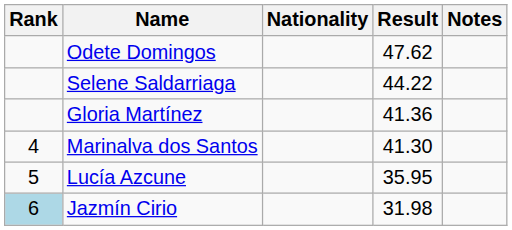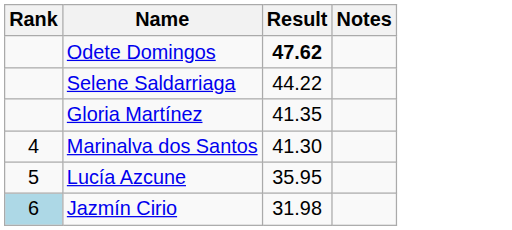 <table class="wikitable sortable" style="text-align:center">
 <tr>
 <th>Rank</th>
 <th>Name</th>
-<th>Nationality</th>
 <th>Result</th>
 <th>Notes</th>
 </tr>
 <tr>
 <td></td>
 <td align=left><a href='#'>Odete Domingos</a></td>
-<td align=left></td>
-<td>47.62</td>
+<td><strong>47.62</strong></td>
 <td></td>
 </tr>
 <tr>
 <td></td>
 <td align=left><a href='#'>Selene Saldarriaga</a></td>
-<td align=left></td>
 <td>44.22</td>
 <td></td>
 </tr>
 <tr>
 <td></td>
 <td align=left><a href='#'>Gloria Martínez</a></td>
-<td align=left></td>
-<td>41.36</td>
+<td>41.35</td>
 <td></td>
 </tr>
 <tr>
 <td>4</td>
 <td align=left><a href='#'>Marinalva dos Santos</a></td>
-<td align=left></td>
 <td>41.30</td>
 <td></td>
 </tr>
 <tr>
 <td>5</td>
 <td align=left><a href='#'>Lucía Azcune</a></td>
-<td align=left></td>
 <td>35.95</td>
 <td></td>
 </tr>
 <tr>
 <td style="background: lightblue;">6</td>
 <td align=left><a href='#'>Jazmín Cirio</a></td>
-<td align=left></td>
 <td>31.98</td>
 <td></td>
 </tr>
 </table>
